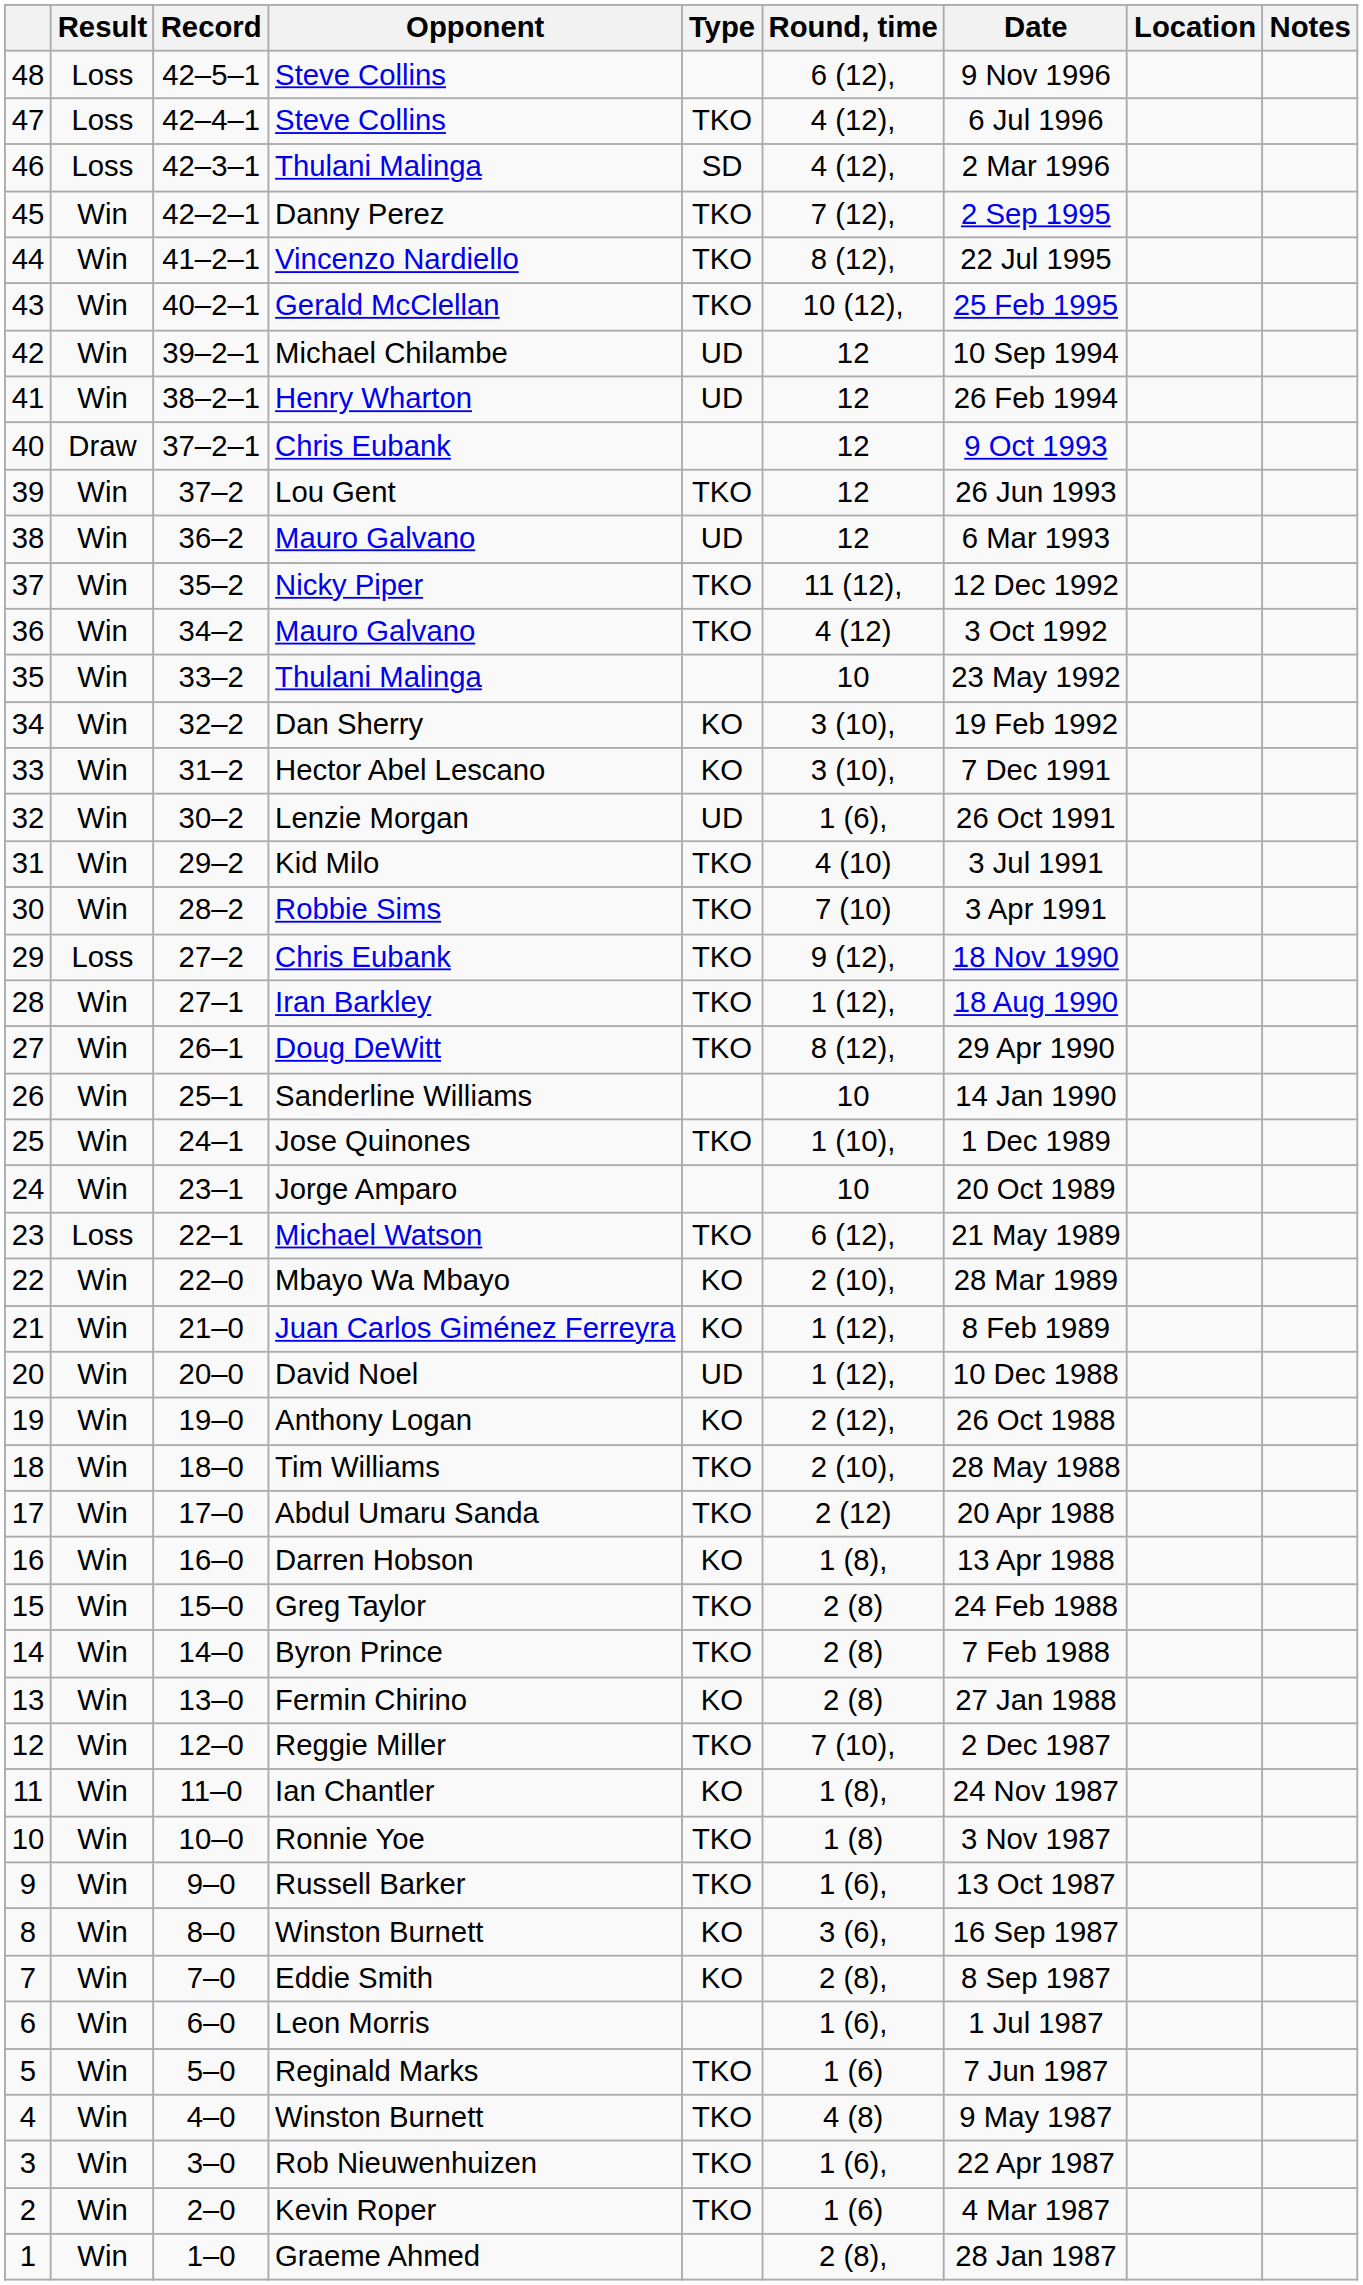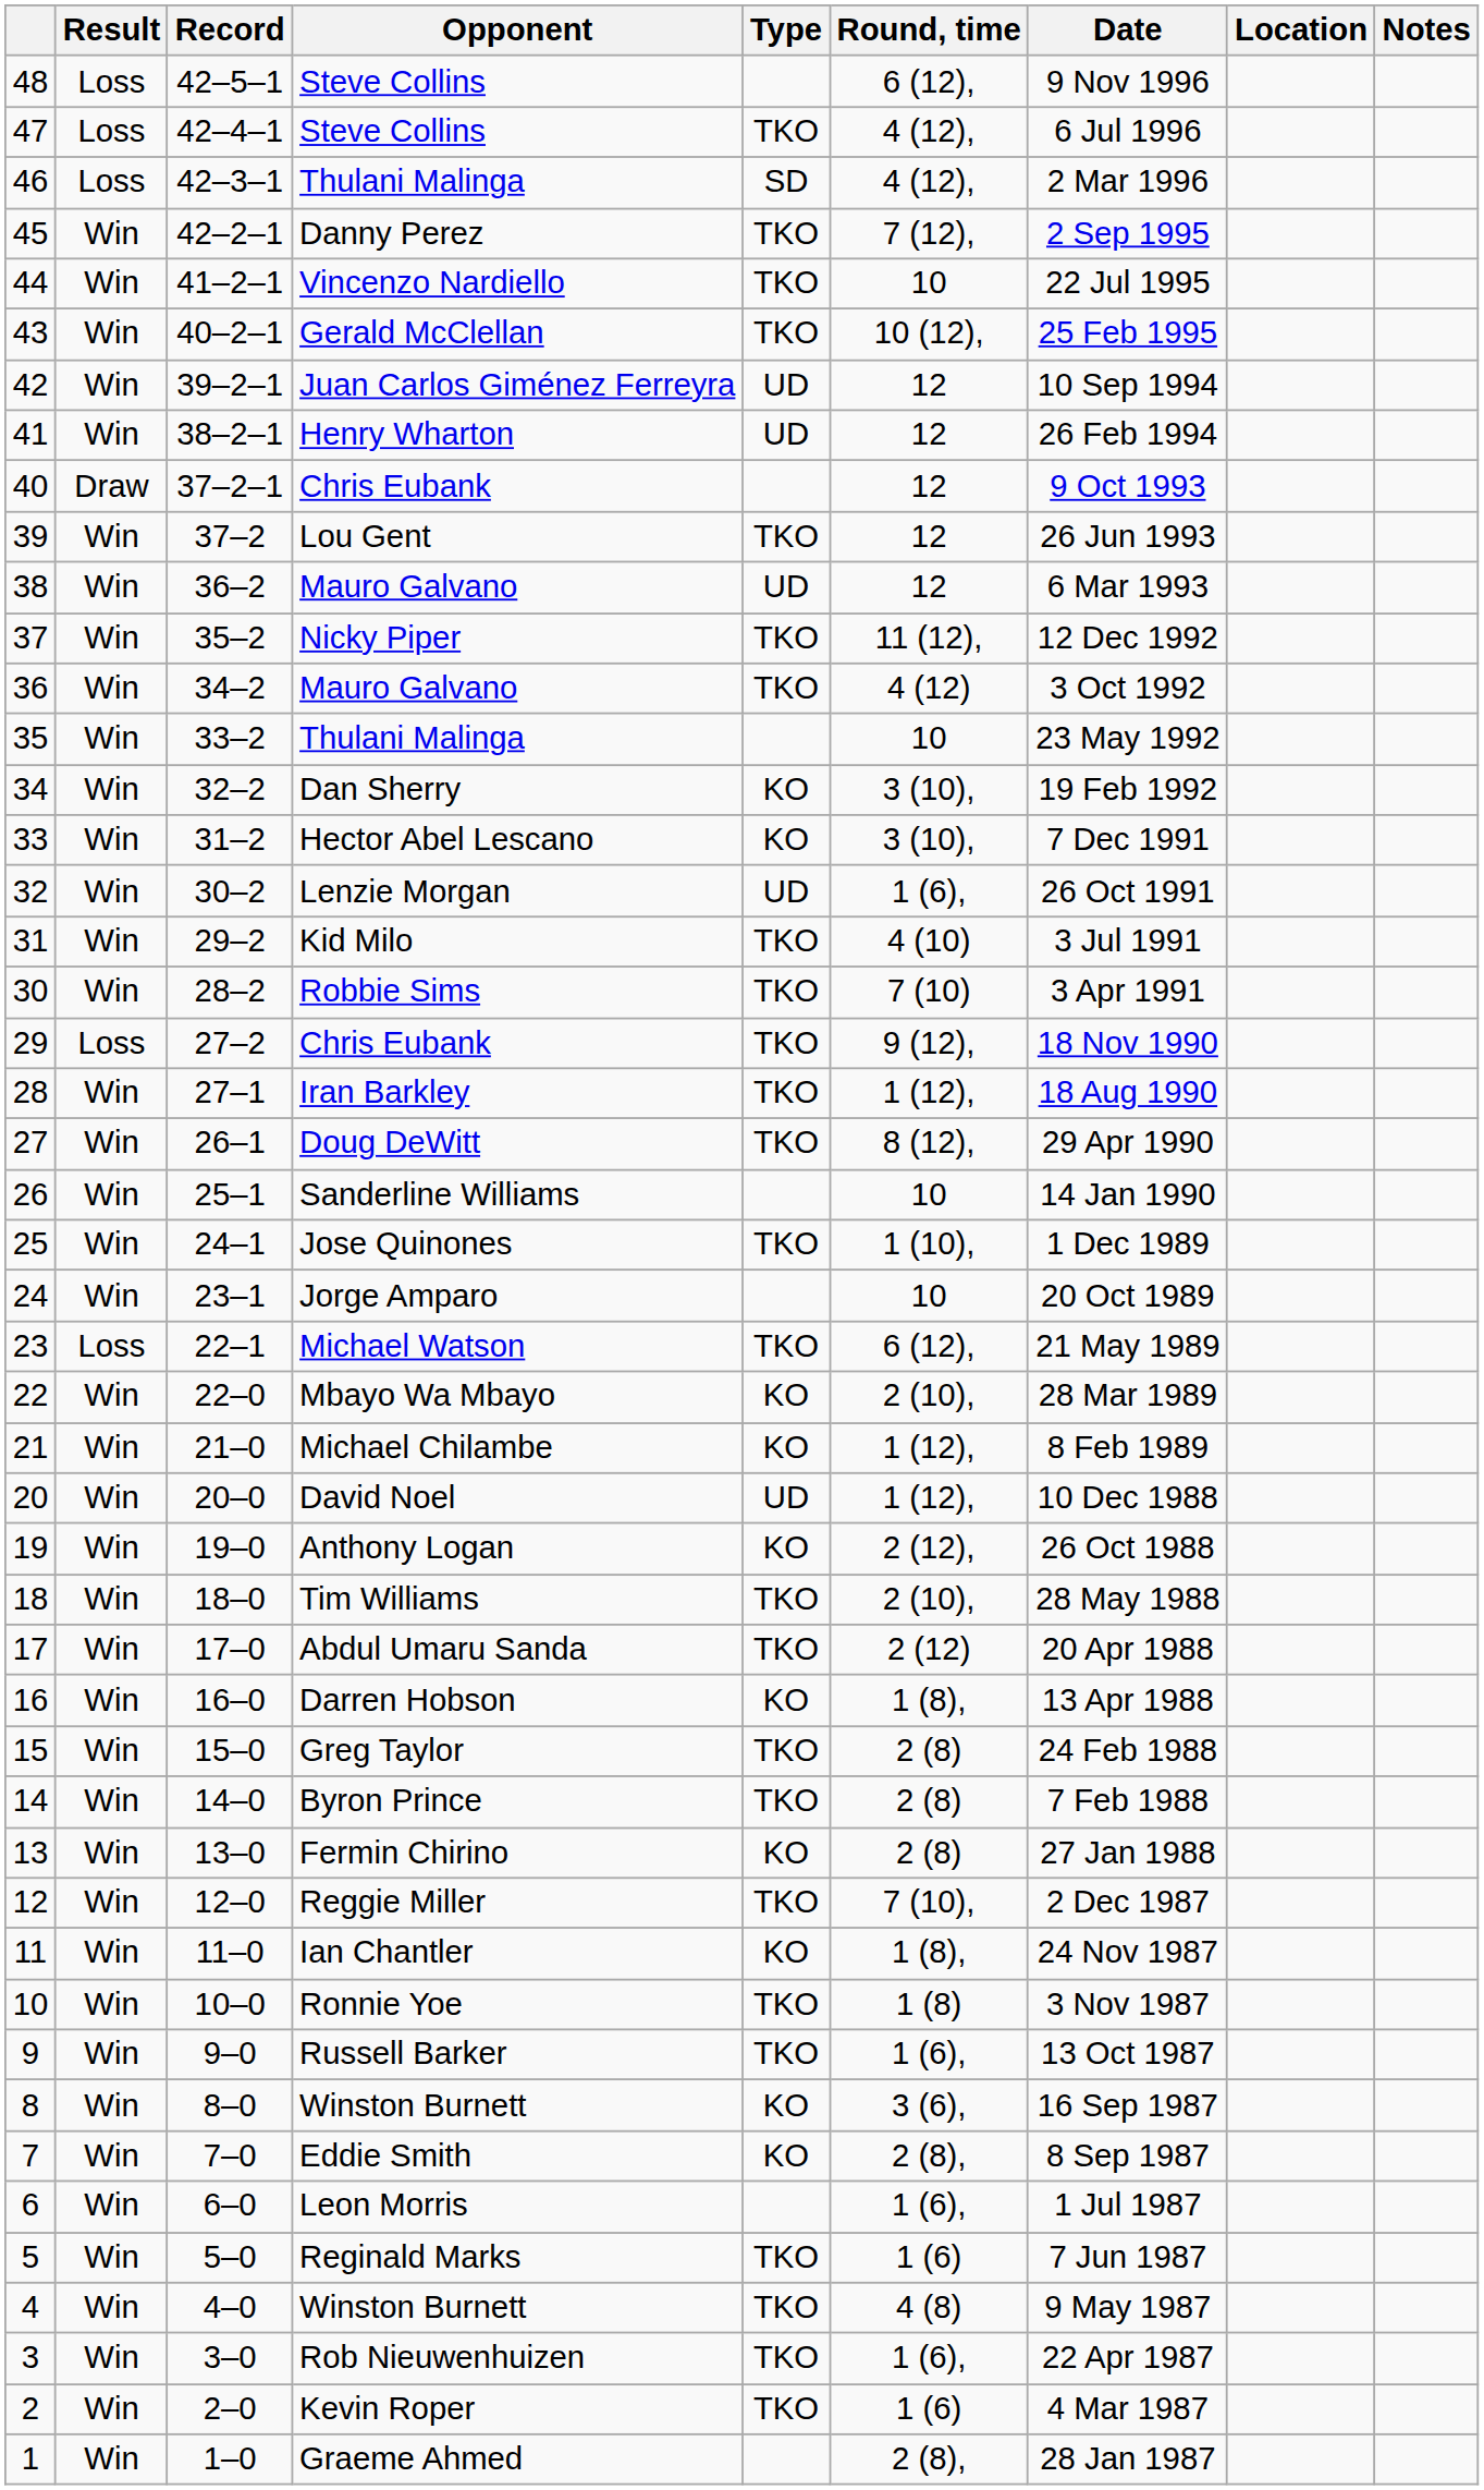 <table class="wikitable" style="text-align:center">
 <tr>
 <th></th>
 <th>Result</th>
 <th>Record</th>
 <th>Opponent</th>
 <th>Type</th>
 <th>Round, time</th>
 <th>Date</th>
 <th>Location</th>
 <th>Notes</th>
 </tr>
 <tr>
 <td>48</td>
 <td>Loss</td>
 <td>42–5–1</td>
 <td style="text-align:left;"><a href='#'>Steve Collins</a></td>
 <td></td>
 <td>6 (12), </td>
 <td>9 Nov 1996</td>
 <td style="text-align:left;"></td>
 <td style="text-align:left;"></td>
 </tr>
 <tr>
 <td>47</td>
 <td>Loss</td>
 <td>42–4–1</td>
 <td style="text-align:left;"><a href='#'>Steve Collins</a></td>
 <td>TKO</td>
 <td>4 (12), </td>
 <td>6 Jul 1996</td>
 <td style="text-align:left;"></td>
 <td style="text-align:left;"></td>
 </tr>
 <tr>
 <td>46</td>
 <td>Loss</td>
 <td>42–3–1</td>
 <td style="text-align:left;"><a href='#'>Thulani Malinga</a></td>
 <td>SD</td>
 <td>4 (12), </td>
 <td>2 Mar 1996</td>
 <td style="text-align:left;"></td>
 <td style="text-align:left;"></td>
 </tr>
 <tr>
 <td>45</td>
 <td>Win</td>
 <td>42–2–1</td>
 <td style="text-align:left;">Danny Perez</td>
 <td>TKO</td>
 <td>7 (12), </td>
 <td><a href='#'>2 Sep 1995</a></td>
 <td style="text-align:left;"></td>
 <td style="text-align:left;"></td>
 </tr>
 <tr>
 <td>44</td>
 <td>Win</td>
 <td>41–2–1</td>
 <td style="text-align:left;"><a href='#'>Vincenzo Nardiello</a></td>
 <td>TKO</td>
-<td>8 (12), </td>
+<td>10</td>
 <td>22 Jul 1995</td>
 <td style="text-align:left;"></td>
 <td style="text-align:left;"></td>
 </tr>
 <tr>
 <td>43</td>
 <td>Win</td>
 <td>40–2–1</td>
 <td style="text-align:left;"><a href='#'>Gerald McClellan</a></td>
 <td>TKO</td>
 <td>10 (12), </td>
 <td><a href='#'>25 Feb 1995</a></td>
 <td style="text-align:left;"></td>
 <td style="text-align:left;"></td>
 </tr>
 <tr>
 <td>42</td>
 <td>Win</td>
 <td>39–2–1</td>
-<td style="text-align:left;">Michael Chilambe</td>
+<td style="text-align:left;"><a href='#'>Juan Carlos Giménez Ferreyra</a></td>
 <td>UD</td>
 <td>12</td>
 <td>10 Sep 1994</td>
 <td style="text-align:left;"></td>
 <td style="text-align:left;"></td>
 </tr>
 <tr>
 <td>41</td>
 <td>Win</td>
 <td>38–2–1</td>
 <td style="text-align:left;"><a href='#'>Henry Wharton</a></td>
 <td>UD</td>
 <td>12</td>
 <td>26 Feb 1994</td>
 <td style="text-align:left;"></td>
 <td style="text-align:left;"></td>
 </tr>
 <tr>
 <td>40</td>
 <td>Draw</td>
 <td>37–2–1</td>
 <td style="text-align:left;"><a href='#'>Chris Eubank</a></td>
 <td></td>
 <td>12</td>
 <td><a href='#'>9 Oct 1993</a></td>
 <td style="text-align:left;"></td>
 <td style="text-align:left;"></td>
 </tr>
 <tr>
 <td>39</td>
 <td>Win</td>
 <td>37–2</td>
 <td style="text-align:left;">Lou Gent</td>
 <td>TKO</td>
 <td>12</td>
 <td>26 Jun 1993</td>
 <td style="text-align:left;"></td>
 <td style="text-align:left;"></td>
 </tr>
 <tr>
 <td>38</td>
 <td>Win</td>
 <td>36–2</td>
 <td style="text-align:left;"><a href='#'>Mauro Galvano</a></td>
 <td>UD</td>
 <td>12</td>
 <td>6 Mar 1993</td>
 <td style="text-align:left;"></td>
 <td style="text-align:left;"></td>
 </tr>
 <tr>
 <td>37</td>
 <td>Win</td>
 <td>35–2</td>
 <td style="text-align:left;"><a href='#'>Nicky Piper</a></td>
 <td>TKO</td>
 <td>11 (12), </td>
 <td>12 Dec 1992</td>
 <td style="text-align:left;"></td>
 <td style="text-align:left;"></td>
 </tr>
 <tr>
 <td>36</td>
 <td>Win</td>
 <td>34–2</td>
 <td style="text-align:left;"><a href='#'>Mauro Galvano</a></td>
 <td>TKO</td>
 <td>4 (12)</td>
 <td>3 Oct 1992</td>
 <td style="text-align:left;"></td>
 <td style="text-align:left;"></td>
 </tr>
 <tr>
 <td>35</td>
 <td>Win</td>
 <td>33–2</td>
 <td style="text-align:left;"><a href='#'>Thulani Malinga</a></td>
 <td></td>
 <td>10</td>
 <td>23 May 1992</td>
 <td style="text-align:left;"></td>
 <td></td>
 </tr>
 <tr>
 <td>34</td>
 <td>Win</td>
 <td>32–2</td>
 <td style="text-align:left;">Dan Sherry</td>
 <td>KO</td>
 <td>3 (10), </td>
 <td>19 Feb 1992</td>
 <td style="text-align:left;"></td>
 <td></td>
 </tr>
 <tr>
 <td>33</td>
 <td>Win</td>
 <td>31–2</td>
 <td style="text-align:left;">Hector Abel Lescano</td>
 <td>KO</td>
 <td>3 (10), </td>
 <td>7 Dec 1991</td>
 <td style="text-align:left;"></td>
 <td></td>
 </tr>
 <tr>
 <td>32</td>
 <td>Win</td>
 <td>30–2</td>
 <td style="text-align:left;">Lenzie Morgan</td>
 <td>UD</td>
 <td>1 (6), </td>
 <td>26 Oct 1991</td>
 <td style="text-align:left;"></td>
 <td></td>
 </tr>
 <tr>
 <td>31</td>
 <td>Win</td>
 <td>29–2</td>
 <td style="text-align:left;">Kid Milo</td>
 <td>TKO</td>
 <td>4 (10)</td>
 <td>3 Jul 1991</td>
 <td style="text-align:left;"></td>
 <td></td>
 </tr>
 <tr>
 <td>30</td>
 <td>Win</td>
 <td>28–2</td>
 <td style="text-align:left;"><a href='#'>Robbie Sims</a></td>
 <td>TKO</td>
 <td>7 (10)</td>
 <td>3 Apr 1991</td>
 <td style="text-align:left;"></td>
 <td></td>
 </tr>
 <tr>
 <td>29</td>
 <td>Loss</td>
 <td>27–2</td>
 <td style="text-align:left;"><a href='#'>Chris Eubank</a></td>
 <td>TKO</td>
 <td>9 (12), </td>
 <td><a href='#'>18 Nov 1990</a></td>
 <td style="text-align:left;"></td>
 <td style="text-align:left;"></td>
 </tr>
 <tr>
 <td>28</td>
 <td>Win</td>
 <td>27–1</td>
 <td style="text-align:left;"><a href='#'>Iran Barkley</a></td>
 <td>TKO</td>
 <td>1 (12), </td>
 <td><a href='#'>18 Aug 1990</a></td>
 <td style="text-align:left;"></td>
 <td style="text-align:left;"></td>
 </tr>
 <tr>
 <td>27</td>
 <td>Win</td>
 <td>26–1</td>
 <td style="text-align:left;"><a href='#'>Doug DeWitt</a></td>
 <td>TKO</td>
 <td>8 (12), </td>
 <td>29 Apr 1990</td>
 <td style="text-align:left;"></td>
 <td style="text-align:left;"></td>
 </tr>
 <tr>
 <td>26</td>
 <td>Win</td>
 <td>25–1</td>
 <td style="text-align:left;">Sanderline Williams</td>
 <td></td>
 <td>10</td>
 <td>14 Jan 1990</td>
 <td style="text-align:left;"></td>
 <td></td>
 </tr>
 <tr>
 <td>25</td>
 <td>Win</td>
 <td>24–1</td>
 <td style="text-align:left;">Jose Quinones</td>
 <td>TKO</td>
 <td>1 (10), </td>
 <td>1 Dec 1989</td>
 <td style="text-align:left;"></td>
 <td></td>
 </tr>
 <tr>
 <td>24</td>
 <td>Win</td>
 <td>23–1</td>
 <td style="text-align:left;">Jorge Amparo</td>
 <td></td>
 <td>10</td>
 <td>20 Oct 1989</td>
 <td style="text-align:left;"></td>
 <td></td>
 </tr>
 <tr>
 <td>23</td>
 <td>Loss</td>
 <td>22–1</td>
 <td style="text-align:left;"><a href='#'>Michael Watson</a></td>
 <td>TKO</td>
 <td>6 (12), </td>
 <td>21 May 1989</td>
 <td style="text-align:left;"></td>
 <td style="text-align:left;"></td>
 </tr>
 <tr>
 <td>22</td>
 <td>Win</td>
 <td>22–0</td>
 <td style="text-align:left;">Mbayo Wa Mbayo</td>
 <td>KO</td>
 <td>2 (10), </td>
 <td>28 Mar 1989</td>
 <td style="text-align:left;"></td>
 <td></td>
 </tr>
 <tr>
 <td>21</td>
 <td>Win</td>
 <td>21–0</td>
-<td style="text-align:left;"><a href='#'>Juan Carlos Giménez Ferreyra</a></td>
+<td style="text-align:left;">Michael Chilambe</td>
 <td>KO</td>
 <td>1 (12), </td>
 <td>8 Feb 1989</td>
 <td style="text-align:left;"></td>
 <td style="text-align:left;"></td>
 </tr>
 <tr>
 <td>20</td>
 <td>Win</td>
 <td>20–0</td>
 <td style="text-align:left;">David Noel</td>
 <td>UD</td>
 <td>1 (12), </td>
 <td>10 Dec 1988</td>
 <td style="text-align:left;"></td>
 <td style="text-align:left;"></td>
 </tr>
 <tr>
 <td>19</td>
 <td>Win</td>
 <td>19–0</td>
 <td style="text-align:left;">Anthony Logan</td>
 <td>KO</td>
 <td>2 (12), </td>
 <td>26 Oct 1988</td>
 <td style="text-align:left;"></td>
 <td style="text-align:left;"></td>
 </tr>
 <tr>
 <td>18</td>
 <td>Win</td>
 <td>18–0</td>
 <td style="text-align:left;">Tim Williams</td>
 <td>TKO</td>
 <td>2 (10), </td>
 <td>28 May 1988</td>
 <td style="text-align:left;"></td>
 <td></td>
 </tr>
 <tr>
 <td>17</td>
 <td>Win</td>
 <td>17–0</td>
 <td style="text-align:left;">Abdul Umaru Sanda</td>
 <td>TKO</td>
 <td>2 (12)</td>
 <td>20 Apr 1988</td>
 <td style="text-align:left;"></td>
 <td style="text-align:left;"></td>
 </tr>
 <tr>
 <td>16</td>
 <td>Win</td>
 <td>16–0</td>
 <td style="text-align:left;">Darren Hobson</td>
 <td>KO</td>
 <td>1 (8), </td>
 <td>13 Apr 1988</td>
 <td style="text-align:left;"></td>
 <td></td>
 </tr>
 <tr>
 <td>15</td>
 <td>Win</td>
 <td>15–0</td>
 <td style="text-align:left;">Greg Taylor</td>
 <td>TKO</td>
 <td>2 (8)</td>
 <td>24 Feb 1988</td>
 <td style="text-align:left;"></td>
 <td></td>
 </tr>
 <tr>
 <td>14</td>
 <td>Win</td>
 <td>14–0</td>
 <td style="text-align:left;">Byron Prince</td>
 <td>TKO</td>
 <td>2 (8)</td>
 <td>7 Feb 1988</td>
 <td style="text-align:left;"></td>
 <td></td>
 </tr>
 <tr>
 <td>13</td>
 <td>Win</td>
 <td>13–0</td>
 <td style="text-align:left;">Fermin Chirino</td>
 <td>KO</td>
 <td>2 (8)</td>
 <td>27 Jan 1988</td>
 <td style="text-align:left;"></td>
 <td></td>
 </tr>
 <tr>
 <td>12</td>
 <td>Win</td>
 <td>12–0</td>
 <td style="text-align:left;">Reggie Miller</td>
 <td>TKO</td>
 <td>7 (10), </td>
 <td>2 Dec 1987</td>
 <td style="text-align:left;"></td>
 <td></td>
 </tr>
 <tr>
 <td>11</td>
 <td>Win</td>
 <td>11–0</td>
 <td style="text-align:left;">Ian Chantler</td>
 <td>KO</td>
 <td>1 (8), </td>
 <td>24 Nov 1987</td>
 <td style="text-align:left;"></td>
 <td></td>
 </tr>
 <tr>
 <td>10</td>
 <td>Win</td>
 <td>10–0</td>
 <td style="text-align:left;">Ronnie Yoe</td>
 <td>TKO</td>
 <td>1 (8)</td>
 <td>3 Nov 1987</td>
 <td style="text-align:left;"></td>
 <td></td>
 </tr>
 <tr>
 <td>9</td>
 <td>Win</td>
 <td>9–0</td>
 <td style="text-align:left;">Russell Barker</td>
 <td>TKO</td>
 <td>1 (6), </td>
 <td>13 Oct 1987</td>
 <td style="text-align:left;"></td>
 <td></td>
 </tr>
 <tr>
 <td>8</td>
 <td>Win</td>
 <td>8–0</td>
 <td style="text-align:left;">Winston Burnett</td>
 <td>KO</td>
 <td>3 (6), </td>
 <td>16 Sep 1987</td>
 <td style="text-align:left;"></td>
 <td></td>
 </tr>
 <tr>
 <td>7</td>
 <td>Win</td>
 <td>7–0</td>
 <td style="text-align:left;">Eddie Smith</td>
 <td>KO</td>
 <td>2 (8), </td>
 <td>8 Sep 1987</td>
 <td style="text-align:left;"></td>
 <td></td>
 </tr>
 <tr>
 <td>6</td>
 <td>Win</td>
 <td>6–0</td>
 <td style="text-align:left;">Leon Morris</td>
 <td></td>
 <td>1 (6), </td>
 <td>1 Jul 1987</td>
 <td style="text-align:left;"></td>
 <td></td>
 </tr>
 <tr>
 <td>5</td>
 <td>Win</td>
 <td>5–0</td>
 <td style="text-align:left;">Reginald Marks</td>
 <td>TKO</td>
 <td>1 (6)</td>
 <td>7 Jun 1987</td>
 <td style="text-align:left;"></td>
 <td></td>
 </tr>
 <tr>
 <td>4</td>
 <td>Win</td>
 <td>4–0</td>
 <td style="text-align:left;">Winston Burnett</td>
 <td>TKO</td>
 <td>4 (8)</td>
 <td>9 May 1987</td>
 <td style="text-align:left;"></td>
 <td></td>
 </tr>
 <tr>
 <td>3</td>
 <td>Win</td>
 <td>3–0</td>
 <td style="text-align:left;">Rob Nieuwenhuizen</td>
 <td>TKO</td>
 <td>1 (6), </td>
 <td>22 Apr 1987</td>
 <td style="text-align:left;"></td>
 <td></td>
 </tr>
 <tr>
 <td>2</td>
 <td>Win</td>
 <td>2–0</td>
 <td style="text-align:left;">Kevin Roper</td>
 <td>TKO</td>
 <td>1 (6)</td>
 <td>4 Mar 1987</td>
 <td style="text-align:left;"></td>
 <td></td>
 </tr>
 <tr>
 <td>1</td>
 <td>Win</td>
 <td>1–0</td>
 <td style="text-align:left;">Graeme Ahmed</td>
 <td></td>
 <td>2 (8), </td>
 <td>28 Jan 1987</td>
 <td style="text-align:left;"></td>
 <td></td>
 </tr>
 </table>
